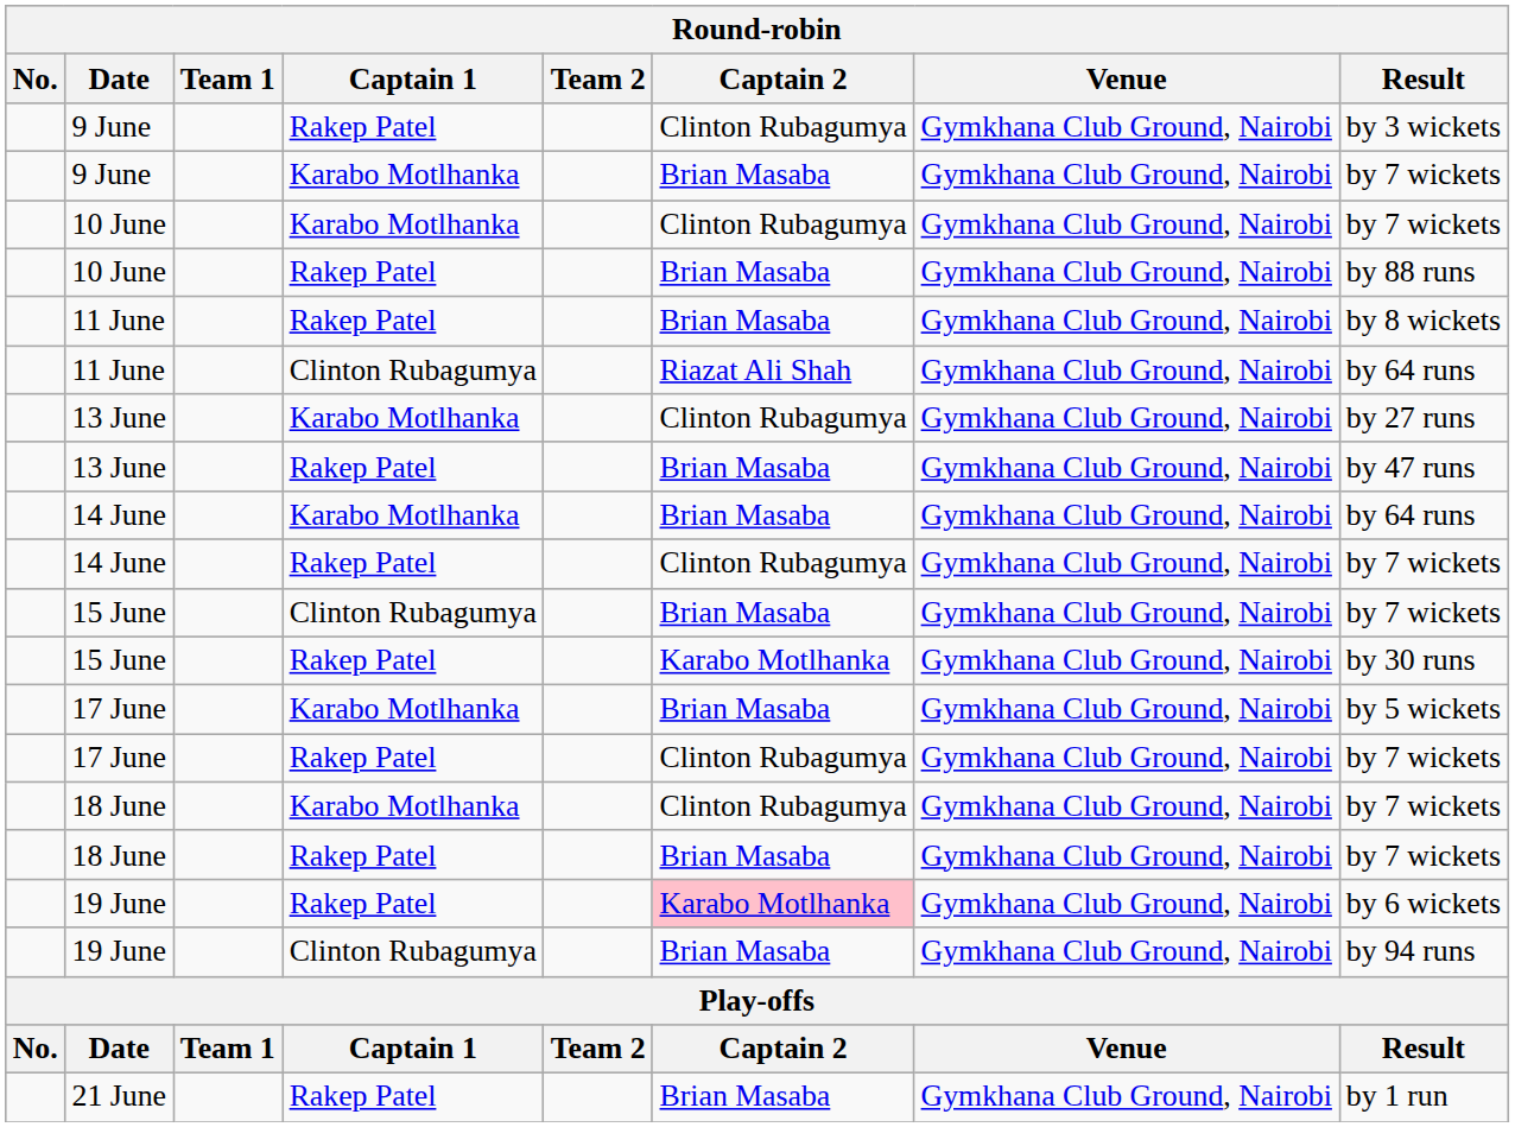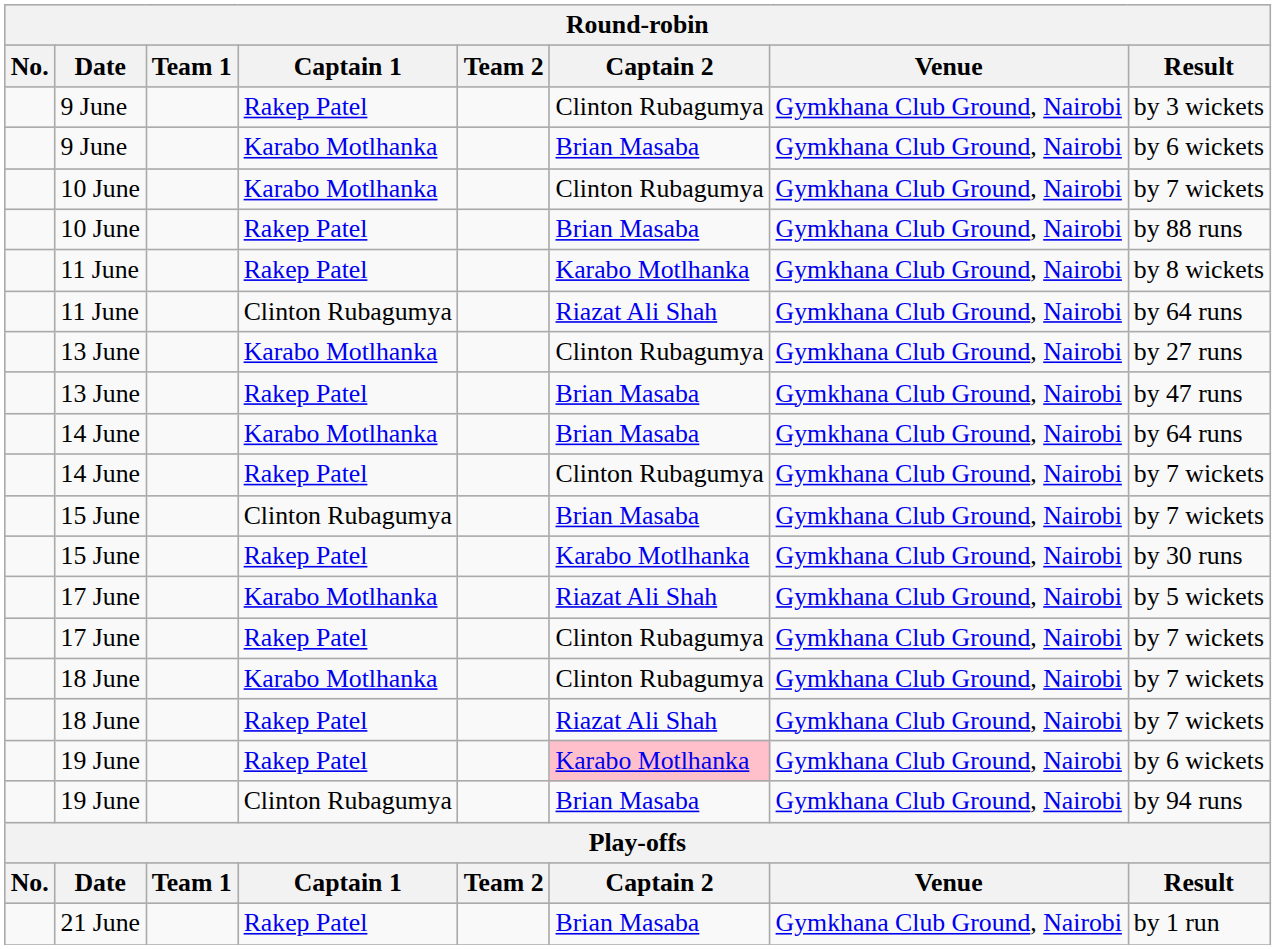 <table class="wikitable">
 <tr>
 <th colspan="9">Round-robin</th>
 </tr>
 <tr>
 <th>No.</th>
 <th>Date</th>
 <th>Team 1</th>
 <th>Captain 1</th>
 <th>Team 2</th>
 <th>Captain 2</th>
 <th>Venue</th>
 <th>Result</th>
 </tr>
 <tr>
 <td></td>
 <td>9 June</td>
 <td></td>
 <td><a href='#'>Rakep Patel</a></td>
 <td></td>
 <td>Clinton Rubagumya</td>
 <td><a href='#'>Gymkhana Club Ground</a>, <a href='#'>Nairobi</a></td>
 <td> by 3 wickets</td>
 </tr>
 <tr>
 <td></td>
 <td>9 June</td>
 <td></td>
 <td><a href='#'>Karabo Motlhanka</a></td>
 <td></td>
 <td><a href='#'>Brian Masaba</a></td>
 <td><a href='#'>Gymkhana Club Ground</a>, <a href='#'>Nairobi</a></td>
-<td> by 7 wickets</td>
+<td> by 6 wickets</td>
 </tr>
 <tr>
 <td></td>
 <td>10 June</td>
 <td></td>
 <td><a href='#'>Karabo Motlhanka</a></td>
 <td></td>
 <td>Clinton Rubagumya</td>
 <td><a href='#'>Gymkhana Club Ground</a>, <a href='#'>Nairobi</a></td>
 <td> by 7 wickets</td>
 </tr>
 <tr>
 <td></td>
 <td>10 June</td>
 <td></td>
 <td><a href='#'>Rakep Patel</a></td>
 <td></td>
 <td><a href='#'>Brian Masaba</a></td>
 <td><a href='#'>Gymkhana Club Ground</a>, <a href='#'>Nairobi</a></td>
 <td> by 88 runs</td>
 </tr>
 <tr>
 <td></td>
 <td>11 June</td>
 <td></td>
 <td><a href='#'>Rakep Patel</a></td>
 <td></td>
-<td><a href='#'>Brian Masaba</a></td>
+<td><a href='#'>Karabo Motlhanka</a></td>
 <td><a href='#'>Gymkhana Club Ground</a>, <a href='#'>Nairobi</a></td>
 <td> by 8 wickets</td>
 </tr>
 <tr>
 <td></td>
 <td>11 June</td>
 <td></td>
 <td>Clinton Rubagumya</td>
 <td></td>
 <td><a href='#'>Riazat Ali Shah</a></td>
 <td><a href='#'>Gymkhana Club Ground</a>, <a href='#'>Nairobi</a></td>
 <td> by 64 runs</td>
 </tr>
 <tr>
 <td></td>
 <td>13 June</td>
 <td></td>
 <td><a href='#'>Karabo Motlhanka</a></td>
 <td></td>
 <td>Clinton Rubagumya</td>
 <td><a href='#'>Gymkhana Club Ground</a>, <a href='#'>Nairobi</a></td>
 <td> by 27 runs</td>
 </tr>
 <tr>
 <td></td>
 <td>13 June</td>
 <td></td>
 <td><a href='#'>Rakep Patel</a></td>
 <td></td>
 <td><a href='#'>Brian Masaba</a></td>
 <td><a href='#'>Gymkhana Club Ground</a>, <a href='#'>Nairobi</a></td>
 <td> by 47 runs</td>
 </tr>
 <tr>
 <td></td>
 <td>14 June</td>
 <td></td>
 <td><a href='#'>Karabo Motlhanka</a></td>
 <td></td>
 <td><a href='#'>Brian Masaba</a></td>
 <td><a href='#'>Gymkhana Club Ground</a>, <a href='#'>Nairobi</a></td>
 <td> by 64 runs</td>
 </tr>
 <tr>
 <td></td>
 <td>14 June</td>
 <td></td>
 <td><a href='#'>Rakep Patel</a></td>
 <td></td>
 <td>Clinton Rubagumya</td>
 <td><a href='#'>Gymkhana Club Ground</a>, <a href='#'>Nairobi</a></td>
 <td> by 7 wickets</td>
 </tr>
 <tr>
 <td></td>
 <td>15 June</td>
 <td></td>
 <td>Clinton Rubagumya</td>
 <td></td>
 <td><a href='#'>Brian Masaba</a></td>
 <td><a href='#'>Gymkhana Club Ground</a>, <a href='#'>Nairobi</a></td>
 <td> by 7 wickets</td>
 </tr>
 <tr>
 <td></td>
 <td>15 June</td>
 <td></td>
 <td><a href='#'>Rakep Patel</a></td>
 <td></td>
 <td><a href='#'>Karabo Motlhanka</a></td>
 <td><a href='#'>Gymkhana Club Ground</a>, <a href='#'>Nairobi</a></td>
 <td> by 30 runs</td>
 </tr>
 <tr>
 <td></td>
 <td>17 June</td>
 <td></td>
 <td><a href='#'>Karabo Motlhanka</a></td>
 <td></td>
-<td><a href='#'>Brian Masaba</a></td>
+<td><a href='#'>Riazat Ali Shah</a></td>
 <td><a href='#'>Gymkhana Club Ground</a>, <a href='#'>Nairobi</a></td>
 <td> by 5 wickets</td>
 </tr>
 <tr>
 <td></td>
 <td>17 June</td>
 <td></td>
 <td><a href='#'>Rakep Patel</a></td>
 <td></td>
 <td>Clinton Rubagumya</td>
 <td><a href='#'>Gymkhana Club Ground</a>, <a href='#'>Nairobi</a></td>
 <td> by 7 wickets</td>
 </tr>
 <tr>
 <td></td>
 <td>18 June</td>
 <td></td>
 <td><a href='#'>Karabo Motlhanka</a></td>
 <td></td>
 <td>Clinton Rubagumya</td>
 <td><a href='#'>Gymkhana Club Ground</a>, <a href='#'>Nairobi</a></td>
 <td> by 7 wickets</td>
 </tr>
 <tr>
 <td></td>
 <td>18 June</td>
 <td></td>
 <td><a href='#'>Rakep Patel</a></td>
 <td></td>
-<td><a href='#'>Brian Masaba</a></td>
+<td><a href='#'>Riazat Ali Shah</a></td>
 <td><a href='#'>Gymkhana Club Ground</a>, <a href='#'>Nairobi</a></td>
 <td> by 7 wickets</td>
 </tr>
 <tr>
 <td></td>
 <td>19 June</td>
 <td></td>
 <td><a href='#'>Rakep Patel</a></td>
 <td></td>
 <td style="background: pink;"><a href='#'>Karabo Motlhanka</a></td>
 <td><a href='#'>Gymkhana Club Ground</a>, <a href='#'>Nairobi</a></td>
 <td> by 6 wickets</td>
 </tr>
 <tr>
 <td></td>
 <td>19 June</td>
 <td></td>
 <td>Clinton Rubagumya</td>
 <td></td>
 <td><a href='#'>Brian Masaba</a></td>
 <td><a href='#'>Gymkhana Club Ground</a>, <a href='#'>Nairobi</a></td>
 <td> by 94 runs</td>
 </tr>
 <tr>
 <th colspan="9">Play-offs</th>
 </tr>
 <tr>
 <th>No.</th>
 <th>Date</th>
 <th>Team 1</th>
 <th>Captain 1</th>
 <th>Team 2</th>
 <th>Captain 2</th>
 <th>Venue</th>
 <th>Result</th>
 </tr>
 <tr>
 <td></td>
 <td>21 June</td>
 <td></td>
 <td><a href='#'>Rakep Patel</a></td>
 <td></td>
 <td><a href='#'>Brian Masaba</a></td>
 <td><a href='#'>Gymkhana Club Ground</a>, <a href='#'>Nairobi</a></td>
 <td> by 1 run</td>
 </tr>
 </table>
